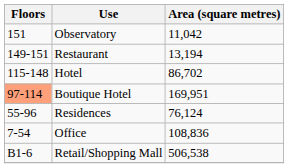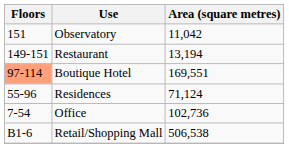 <table class="wikitable">
 <tr>
 <th>Floors</th>
 <th>Use</th>
 <th>Area (square metres)</th>
 </tr>
 <tr>
 <td>151</td>
 <td>Observatory</td>
 <td>11,042</td>
 </tr>
 <tr>
 <td>149-151</td>
 <td>Restaurant</td>
 <td>13,194</td>
 </tr>
 <tr>
-<td>115-148</td>
-<td>Hotel</td>
-<td>86,702</td>
-</tr>
-<tr>
 <td style="background: lightsalmon;">97-114</td>
 <td>Boutique Hotel</td>
-<td>169,951</td>
+<td>169,551</td>
 </tr>
 <tr>
 <td>55-96</td>
 <td>Residences</td>
-<td>76,124</td>
+<td>71,124</td>
 </tr>
 <tr>
 <td>7-54</td>
 <td>Office</td>
-<td>108,836</td>
+<td>102,736</td>
 </tr>
 <tr>
 <td>B1-6</td>
 <td>Retail/Shopping Mall</td>
 <td>506,538</td>
 </tr>
 <tr>
 </tr>
 </table>
